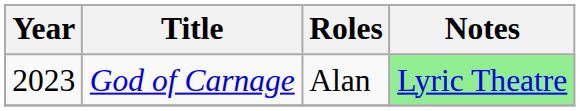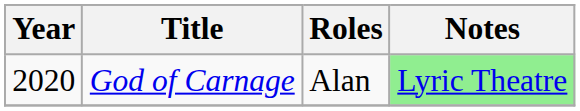 <table class="wikitable sortable">
 <tr>
 <th>Year</th>
 <th>Title</th>
 <th>Roles</th>
 <th>Notes</th>
 </tr>
 <tr>
-<td>2023</td>
+<td>2020</td>
 <td><em><a href='#'>God of Carnage</a></em></td>
 <td>Alan</td>
 <td style="background: lightgreen;"><a href='#'>Lyric Theatre</a></td>
 </tr>
 <tr>
 </tr>
 </table>
